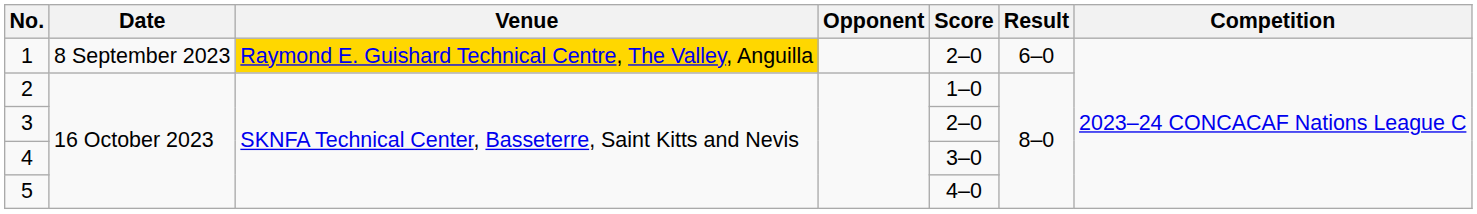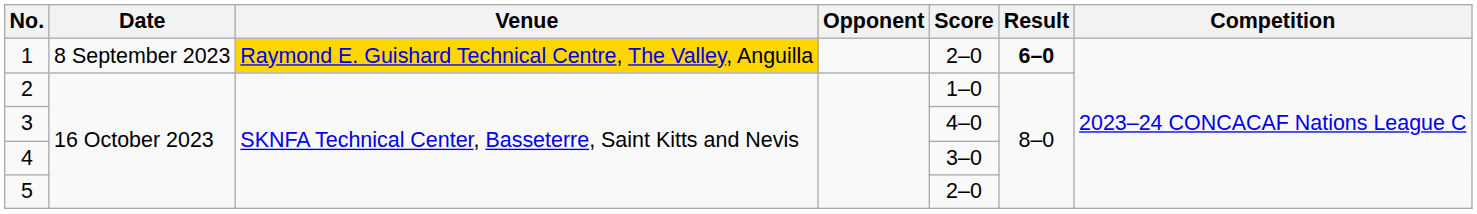 <table class="wikitable sortable">
 <tr>
 <th scope="col">No.</th>
 <th scope="col">Date</th>
 <th scope="col">Venue</th>
 <th scope="col">Opponent</th>
 <th scope="col">Score</th>
 <th scope="col">Result</th>
 <th scope="col">Competition</th>
 </tr>
 <tr>
 <td align="center">1</td>
 <td>8 September 2023</td>
 <td style="background: gold;"><a href='#'>Raymond E. Guishard Technical Centre</a>, <a href='#'>The Valley</a>, Anguilla</td>
 <td></td>
 <td align="center">2–0</td>
-<td style="text-align:center">6–0</td>
+<td style="text-align:center"><strong>6–0</strong></td>
 <td rowspan=5><a href='#'>2023–24 CONCACAF Nations League C</a></td>
 </tr>
 <tr>
 <td align="center">2</td>
 <td rowspan=4>16 October 2023</td>
 <td rowspan=4><a href='#'>SKNFA Technical Center</a>, <a href='#'>Basseterre</a>, Saint Kitts and Nevis</td>
 <td rowspan=4></td>
 <td align="center">1–0</td>
 <td rowspan=4 style="text-align:center">8–0</td>
 </tr>
 <tr>
 <td align="center">3</td>
-<td align="center">2–0</td>
+<td align="center">4–0</td>
 </tr>
 <tr>
 <td align="center">4</td>
 <td align="center">3–0</td>
 </tr>
 <tr>
 <td align="center">5</td>
-<td align="center">4–0</td>
+<td align="center">2–0</td>
 </tr>
 </table>
